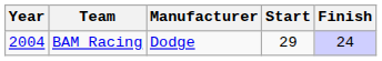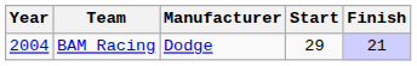 <table class="wikitable" style="font-size: 90%;">
 <tr>
 <th>Year</th>
 <th>Team</th>
 <th>Manufacturer</th>
 <th>Start</th>
 <th>Finish</th>
 </tr>
 <tr>
 <td><a href='#'>2004</a></td>
 <td><a href='#'>BAM Racing</a></td>
 <td><a href='#'>Dodge</a></td>
 <td align=center>29</td>
-<td align=center style="background:#CFCFFF;">24</td>
+<td align=center style="background:#CFCFFF;">21</td>
 </tr>
 </table>
